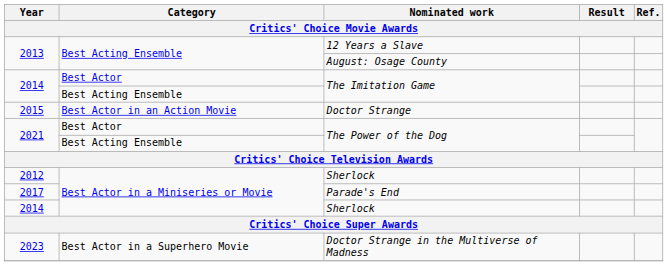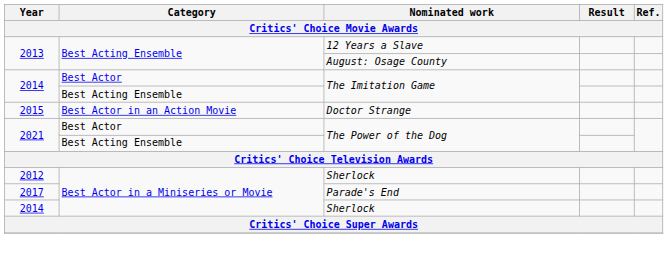 <table class=wikitable>
 <tr>
 <th scope="col" style="width:5em;">Year</th>
 <th scope="col" style="width:26em;">Category</th>
 <th scope="col" style="width:25em;">Nominated work</th>
 <th scope="col" style="width:5em;">Result</th>
 <th>Ref.</th>
 </tr>
 <tr>
 <th colspan=5><a href='#'>Critics' Choice Movie Awards</a></th>
 </tr>
 <tr>
 <td style="text-align:center;", rowspan=2><a href='#'>2013</a></td>
 <td rowspan=2><a href='#'>Best Acting Ensemble</a></td>
 <td><em>12 Years a Slave</em></td>
 <td></td>
 <td align="center"></td>
 </tr>
 <tr>
 <td><em>August: Osage County</em></td>
 <td></td>
 <td align="center"></td>
 </tr>
 <tr>
 <td style="text-align:center;", rowspan=2><a href='#'>2014</a></td>
 <td><a href='#'>Best Actor</a></td>
 <td rowspan=2><em>The Imitation Game</em></td>
 <td></td>
 <td align="center"></td>
 </tr>
 <tr>
 <td>Best Acting Ensemble</td>
 <td></td>
 <td align="center"></td>
 </tr>
 <tr>
 <td style="text-align:center;"><a href='#'>2015</a></td>
 <td><a href='#'>Best Actor in an Action Movie</a></td>
 <td><em>Doctor Strange</em></td>
 <td></td>
 <td align="center"></td>
 </tr>
 <tr>
 <td style="text-align:center;", rowspan=2><a href='#'>2021</a></td>
 <td>Best Actor</td>
 <td rowspan=2><em>The Power of the Dog</em></td>
 <td></td>
 <td align="center", rowspan=2></td>
 </tr>
 <tr>
 <td>Best Acting Ensemble</td>
 <td></td>
 </tr>
 <tr>
 <th colspan=5><a href='#'>Critics' Choice Television Awards</a></th>
 </tr>
 <tr>
 <td style="text-align:center;"><a href='#'>2012</a></td>
 <td rowspan=3><a href='#'>Best Actor in a Miniseries or Movie</a></td>
 <td><em>Sherlock</em></td>
 <td></td>
 <td align="center"></td>
 </tr>
 <tr>
 <td style="text-align:center;"><a href='#'>2017</a></td>
 <td><em>Parade's End</em></td>
 <td></td>
 <td align="center"></td>
 </tr>
 <tr>
 <td style="text-align:center;"><a href='#'>2014</a></td>
 <td><em>Sherlock</em></td>
 <td></td>
 <td align="center"></td>
 </tr>
 <tr>
 <th colspan=5><a href='#'>Critics' Choice Super Awards</a></th>
 </tr>
 <tr>
-<td style="text-align:center;"><a href='#'>2023</a></td>
-<td>Best Actor in a Superhero Movie</td>
-<td><em>Doctor Strange in the Multiverse of Madness</em></td>
-<td></td>
-<td align="center"></td>
-</tr>
-<tr>
 </tr>
 </table>
